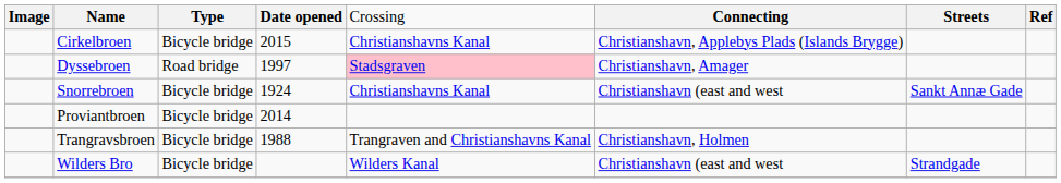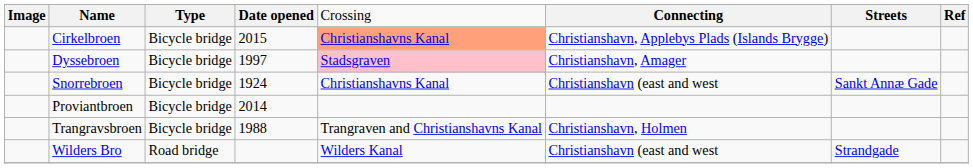 <table class="wikitable sortable">
 <tr>
 <th>Image</th>
 <th>Name</th>
 <th>Type</th>
 <th>Date opened</th>
 <td>Crossing</td>
 <th>Connecting</th>
 <th>Streets</th>
 <th>Ref</th>
 </tr>
 <tr>
 <td></td>
 <td><a href='#'>Cirkelbroen</a></td>
 <td>Bicycle bridge</td>
 <td>2015</td>
-<td><a href='#'>Christianshavns Kanal</a></td>
+<td style="background: lightsalmon;"><a href='#'>Christianshavns Kanal</a></td>
 <td><a href='#'>Christianshavn</a>, <a href='#'>Applebys Plads</a> (<a href='#'>Islands Brygge</a>)</td>
 <td></td>
 <td></td>
 </tr>
 <tr>
 <td></td>
 <td><a href='#'>Dyssebroen</a></td>
-<td>Road bridge</td>
+<td>Bicycle bridge</td>
 <td>1997</td>
 <td style="background: pink;"><a href='#'>Stadsgraven</a></td>
 <td><a href='#'>Christianshavn</a>, <a href='#'>Amager</a></td>
 <td></td>
 <td></td>
 </tr>
 <tr>
 <td></td>
 <td><a href='#'>Snorrebroen</a></td>
 <td>Bicycle bridge</td>
 <td>1924</td>
 <td><a href='#'>Christianshavns Kanal</a></td>
 <td><a href='#'>Christianshavn</a> (east and west</td>
 <td><a href='#'>Sankt Annæ Gade</a></td>
 <td></td>
 </tr>
 <tr>
 <td></td>
 <td>Proviantbroen</td>
 <td>Bicycle bridge</td>
 <td>2014</td>
 <td></td>
 <td></td>
 <td></td>
 <td></td>
 </tr>
 <tr>
 <td></td>
 <td>Trangravsbroen</td>
 <td>Bicycle bridge</td>
 <td>1988</td>
 <td>Trangraven and <a href='#'>Christianshavns Kanal</a></td>
 <td><a href='#'>Christianshavn</a>, <a href='#'>Holmen</a></td>
 <td></td>
 <td></td>
 </tr>
 <tr>
 <td></td>
 <td><a href='#'>Wilders Bro</a></td>
-<td>Bicycle bridge</td>
+<td>Road bridge</td>
 <td></td>
 <td><a href='#'>Wilders Kanal</a></td>
 <td><a href='#'>Christianshavn</a> (east and west</td>
 <td><a href='#'>Strandgade</a></td>
 <td></td>
 </tr>
 <tr>
 </tr>
 </table>
